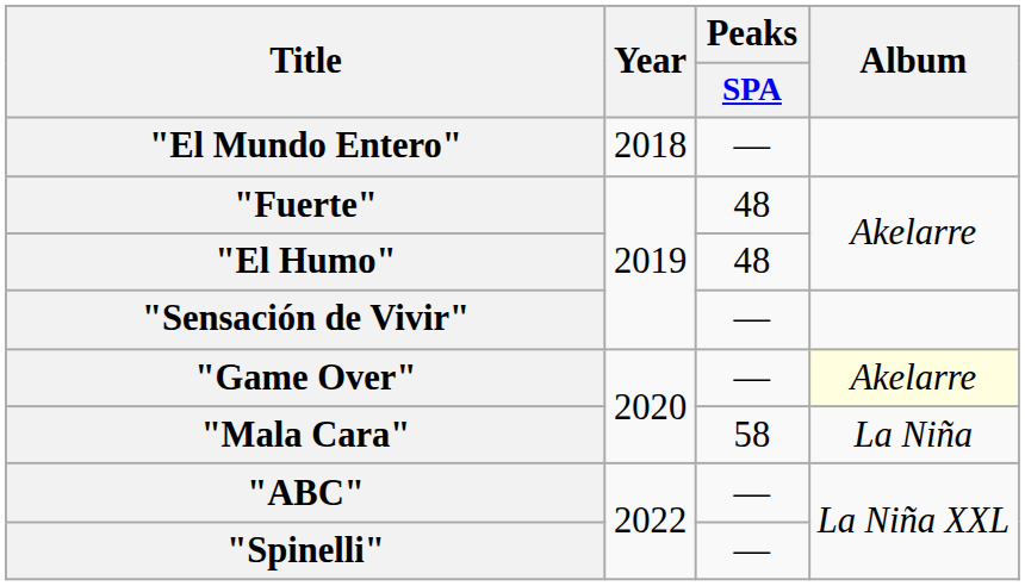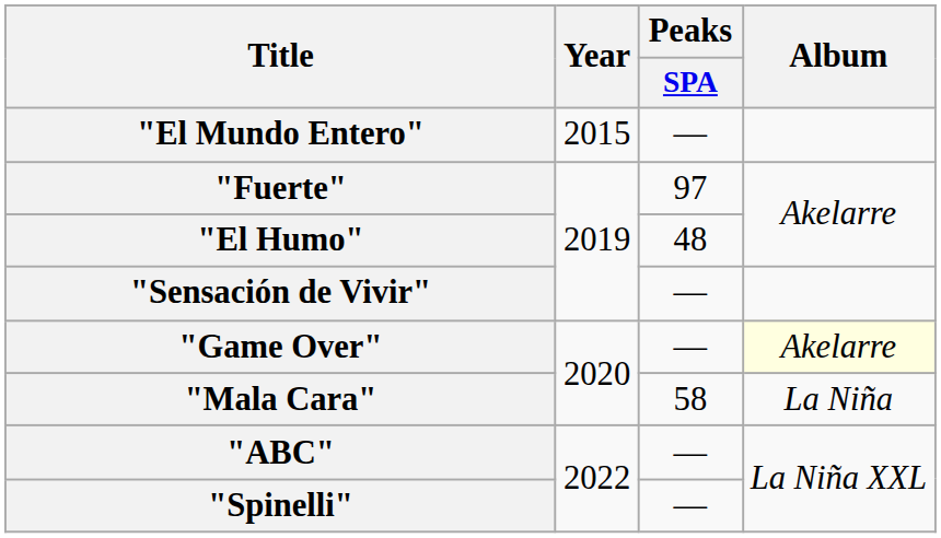 <table class="wikitable plainrowheaders" style="text-align:center;">
 <tr>
 <th scope="col" rowspan="2" style="width:16em;">Title</th>
 <th scope="col" rowspan="2">Year</th>
 <th scope="col" colspan="1">Peaks</th>
 <th scope="col" rowspan="2">Album</th>
 </tr>
 <tr>
 <th scope="col" style="width:3em;font-size:90%;"><a href='#'>SPA</a><br></th>
 </tr>
 <tr>
 <th scope="row">"El Mundo Entero"<br></th>
-<td>2018</td>
+<td>2015</td>
 <td>—</td>
 <td></td>
 </tr>
 <tr>
 <th scope="row">"Fuerte"</th>
 <td rowspan="3">2019</td>
-<td>48</td>
+<td>97</td>
 <td rowspan="2"><em>Akelarre</em></td>
 </tr>
 <tr>
 <th scope="row">"El Humo"</th>
 <td>48</td>
 </tr>
 <tr>
 <th scope="row">"Sensación de Vivir"<br></th>
 <td>—</td>
 <td></td>
 </tr>
 <tr>
 <th scope="row">"Game Over"</th>
 <td rowspan="2">2020</td>
 <td>—</td>
 <td style="background: lightyellow;"><em>Akelarre</em></td>
 </tr>
 <tr>
 <th scope="row">"Mala Cara"</th>
 <td>58</td>
 <td><em>La Niña</em></td>
 </tr>
 <tr>
 <th scope="row">"ABC"</th>
 <td rowspan="2">2022</td>
 <td>—</td>
 <td rowspan="2"><em>La Niña XXL</em></td>
 </tr>
 <tr>
 <th scope="row">"Spinelli"</th>
 <td>—</td>
 </tr>
 </table>
